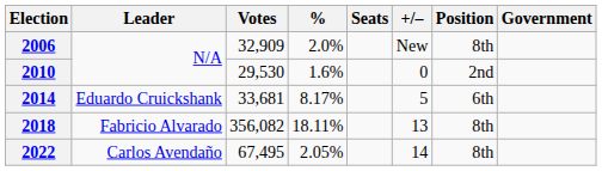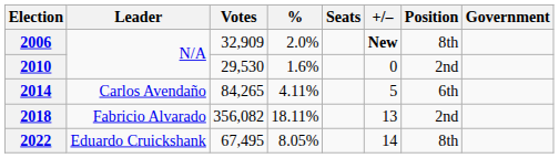 <table class=wikitable style="text-align: right;">
 <tr>
 <th>Election</th>
 <th>Leader</th>
 <th>Votes</th>
 <th>%</th>
 <th>Seats</th>
 <th>+/–</th>
 <th>Position</th>
 <th>Government</th>
 </tr>
 <tr>
 <th><a href='#'>2006</a></th>
 <td rowspan="2"><a href='#'>N/A</a></td>
 <td>32,909</td>
 <td>2.0%</td>
 <td></td>
-<td>New</td>
+<td><strong>New</strong></td>
 <td>8th</td>
 <td></td>
 </tr>
 <tr>
 <th><a href='#'>2010</a></th>
 <td>29,530</td>
 <td>1.6%</td>
 <td></td>
 <td> 0</td>
 <td> 2nd</td>
 <td></td>
 </tr>
 <tr>
 <th><a href='#'>2014</a></th>
-<td><a href='#'>Eduardo Cruickshank</a></td>
-<td>33,681</td>
-<td>8.17%</td>
+<td><a href='#'>Carlos Avendaño</a></td>
+<td>84,265</td>
+<td>4.11%</td>
 <td></td>
 <td> 5</td>
 <td> 6th</td>
 <td></td>
 </tr>
 <tr>
 <th><a href='#'>2018</a></th>
 <td><a href='#'>Fabricio Alvarado</a></td>
 <td>356,082</td>
 <td>18.11%</td>
 <td></td>
 <td> 13</td>
-<td> 8th</td>
+<td> 2nd</td>
 <td></td>
 </tr>
 <tr>
 <th><a href='#'>2022</a></th>
-<td><a href='#'>Carlos Avendaño</a></td>
+<td><a href='#'>Eduardo Cruickshank</a></td>
 <td>67,495</td>
-<td>2.05%</td>
+<td>8.05%</td>
 <td></td>
 <td> 14</td>
 <td> 8th</td>
 <td></td>
 </tr>
 </table>
